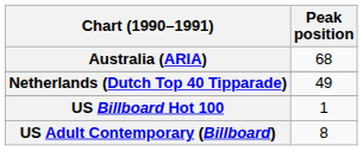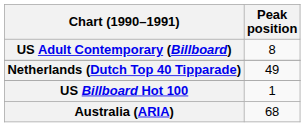 <table class="wikitable sortable plainrowheaders" style="text-align:center">
 <tr>
 <th scope="col">Chart (1990–1991)</th>
 <th scope="col">Peak<br>position</th>
 </tr>
 <tr>
-<th scope="row">Australia (<a href='#'>ARIA</a>)</th>
-<td>68</td>
+<th scope="row">US <a href='#'>Adult Contemporary</a> (<em><a href='#'>Billboard</a></em>)</th>
+<td>8</td>
 </tr>
 <tr>
 </tr>
 <tr>
 </tr>
 <tr>
 <th scope="row">Netherlands (<a href='#'>Dutch Top 40 Tipparade</a>)</th>
 <td>49</td>
 </tr>
 <tr>
 </tr>
 <tr>
 </tr>
 <tr>
 <th scope="row">US <a href='#'><em>Billboard</em> Hot 100</a></th>
 <td>1</td>
 </tr>
 <tr>
-<th scope="row">US <a href='#'>Adult Contemporary</a> (<em><a href='#'>Billboard</a></em>)</th>
-<td>8</td>
+<th scope="row">Australia (<a href='#'>ARIA</a>)</th>
+<td>68</td>
 </tr>
 </table>
